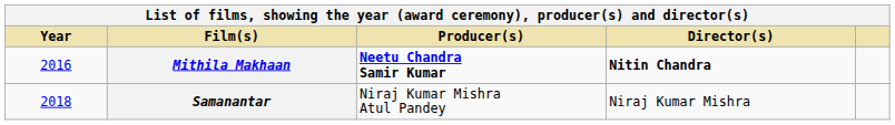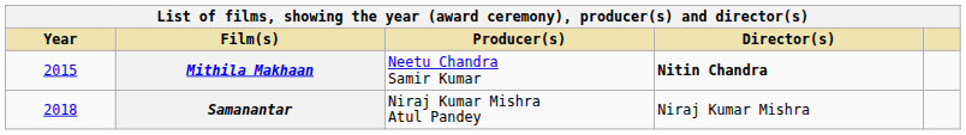 <table class="wikitable plainrowheaders" style="width:100%">
 <tr>
 <th colspan="5">List of films, showing the year (award ceremony), producer(s) and director(s)</th>
 </tr>
 <tr>
 <th scope="col" style="background-color:#EFE4B0;width:9%;">Year</th>
 <th scope="col" style="background-color:#EFE4B0;width:22%;">Film(s)</th>
 <th scope="col" style="background-color:#EFE4B0;width:22%;">Producer(s)</th>
 <th scope="col" style="background-color:#EFE4B0;width:22%;">Director(s)</th>
 <th scope="col" style="background-color:#EFE4B0;width:3%;" class="unsortable"></th>
 </tr>
 <tr>
-<td style="text-align:center;"><a href='#'>2016<br></a></td>
+<td style="text-align:center;"><a href='#'>2015<br></a></td>
 <th scope="row"><em><a href='#'>Mithila Makhaan</a></em></th>
-<td><strong><a href='#'>Neetu Chandra</a><br>Samir Kumar</strong></td>
+<td><a href='#'>Neetu Chandra</a><br>Samir Kumar</td>
 <td><strong>Nitin Chandra</strong></td>
 <td align="center"></td>
 </tr>
 <tr>
 <td style="text-align:center;"><a href='#'>2018<br></a></td>
 <th scope="row"><em>Samanantar</em></th>
 <td> Niraj Kumar Mishra<br> Atul Pandey</td>
 <td>Niraj Kumar Mishra</td>
 <td align="center"></td>
 </tr>
 </table>
